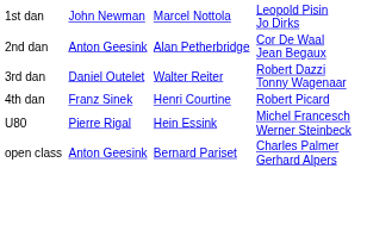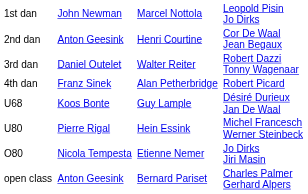 <table>
 <tr>
 <td>1st dan</td>
 <td> <a href='#'>John Newman</a></td>
 <td> <a href='#'>Marcel Nottola</a></td>
 <td> <a href='#'>Leopold Pisin</a><br> <a href='#'>Jo Dirks</a></td>
 </tr>
 <tr>
 <td>2nd dan</td>
 <td> <a href='#'>Anton Geesink</a></td>
-<td> <a href='#'>Alan Petherbridge</a></td>
+<td> <a href='#'>Henri Courtine</a></td>
 <td> <a href='#'>Cor De Waal</a><br> <a href='#'>Jean Begaux</a></td>
 </tr>
 <tr>
 <td>3rd dan</td>
 <td> <a href='#'>Daniel Outelet</a></td>
 <td> <a href='#'>Walter Reiter</a></td>
 <td> <a href='#'>Robert Dazzi</a><br> <a href='#'>Tonny Wagenaar</a></td>
 </tr>
 <tr>
 <td>4th dan</td>
 <td> <a href='#'>Franz Sinek</a></td>
-<td> <a href='#'>Henri Courtine</a></td>
+<td> <a href='#'>Alan Petherbridge</a></td>
 <td> <a href='#'>Robert Picard</a></td>
+</tr>
+<tr>
+<td>U68</td>
+<td> <a href='#'>Koos Bonte</a></td>
+<td> <a href='#'>Guy Lample</a></td>
+<td> <a href='#'>Désiré Durieux</a><br> <a href='#'>Jan De Waal</a></td>
 </tr>
 <tr>
 <td>U80</td>
 <td> <a href='#'>Pierre Rigal</a></td>
 <td> <a href='#'>Hein Essink</a></td>
 <td> <a href='#'>Michel Francesch</a><br> <a href='#'>Werner Steinbeck</a></td>
 </tr>
 <tr>
+<td>O80</td>
+<td> <a href='#'>Nicola Tempesta</a></td>
+<td> <a href='#'>Etienne Nemer</a></td>
+<td> <a href='#'>Jo Dirks</a><br> <a href='#'>Jiri Masin</a></td>
+</tr>
+<tr>
 <td>open class</td>
 <td> <a href='#'>Anton Geesink</a></td>
 <td> <a href='#'>Bernard Pariset</a></td>
 <td> <a href='#'>Charles Palmer</a><br> <a href='#'>Gerhard Alpers</a></td>
 </tr>
 </table>
